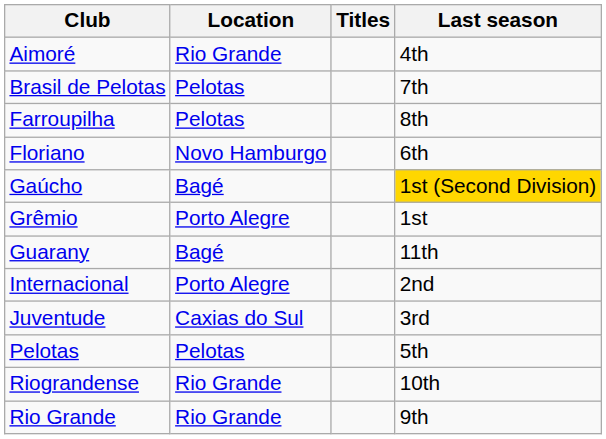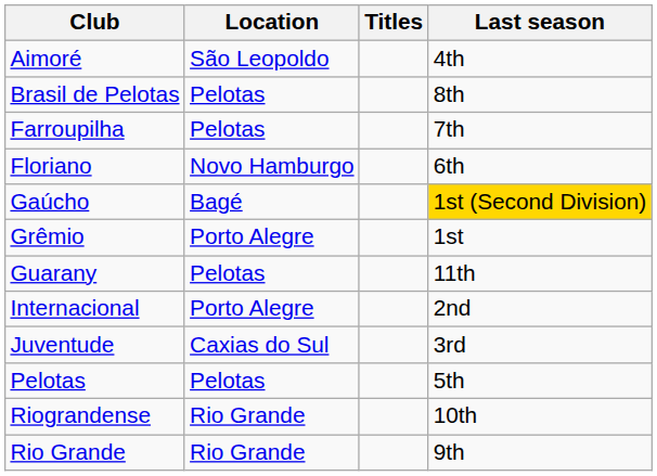 <table class="wikitable">
 <tr>
 <th>Club</th>
 <th>Location</th>
 <th>Titles</th>
 <th>Last season</th>
 </tr>
 <tr>
 <td><a href='#'>Aimoré</a></td>
-<td><a href='#'>Rio Grande</a></td>
+<td><a href='#'>São Leopoldo</a></td>
 <td></td>
 <td>4th</td>
 </tr>
 <tr>
 <td><a href='#'>Brasil de Pelotas</a></td>
 <td><a href='#'>Pelotas</a></td>
 <td></td>
-<td>7th</td>
+<td>8th</td>
 </tr>
 <tr>
 <td><a href='#'>Farroupilha</a></td>
 <td><a href='#'>Pelotas</a></td>
 <td></td>
-<td>8th</td>
+<td>7th</td>
 </tr>
 <tr>
 <td><a href='#'>Floriano</a></td>
 <td><a href='#'>Novo Hamburgo</a></td>
 <td></td>
 <td>6th</td>
 </tr>
 <tr>
 <td><a href='#'>Gaúcho</a></td>
 <td><a href='#'>Bagé</a></td>
 <td></td>
 <td style="background: gold;">1st (Second Division)</td>
 </tr>
 <tr>
 <td><a href='#'>Grêmio</a></td>
 <td><a href='#'>Porto Alegre</a></td>
 <td></td>
 <td>1st</td>
 </tr>
 <tr>
 <td><a href='#'>Guarany</a></td>
-<td><a href='#'>Bagé</a></td>
+<td><a href='#'>Pelotas</a></td>
 <td></td>
 <td>11th</td>
 </tr>
 <tr>
 <td><a href='#'>Internacional</a></td>
 <td><a href='#'>Porto Alegre</a></td>
 <td></td>
 <td>2nd</td>
 </tr>
 <tr>
 <td><a href='#'>Juventude</a></td>
 <td><a href='#'>Caxias do Sul</a></td>
 <td></td>
 <td>3rd</td>
 </tr>
 <tr>
 <td><a href='#'>Pelotas</a></td>
 <td><a href='#'>Pelotas</a></td>
 <td></td>
 <td>5th</td>
 </tr>
 <tr>
 <td><a href='#'>Riograndense</a></td>
 <td><a href='#'>Rio Grande</a></td>
 <td></td>
 <td>10th</td>
 </tr>
 <tr>
 <td><a href='#'>Rio Grande</a></td>
 <td><a href='#'>Rio Grande</a></td>
 <td></td>
 <td>9th</td>
 </tr>
 </table>
